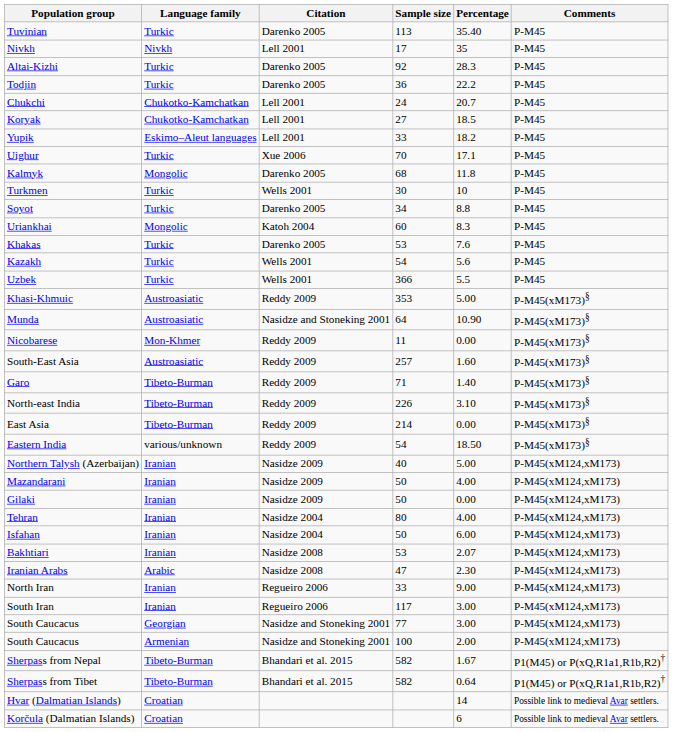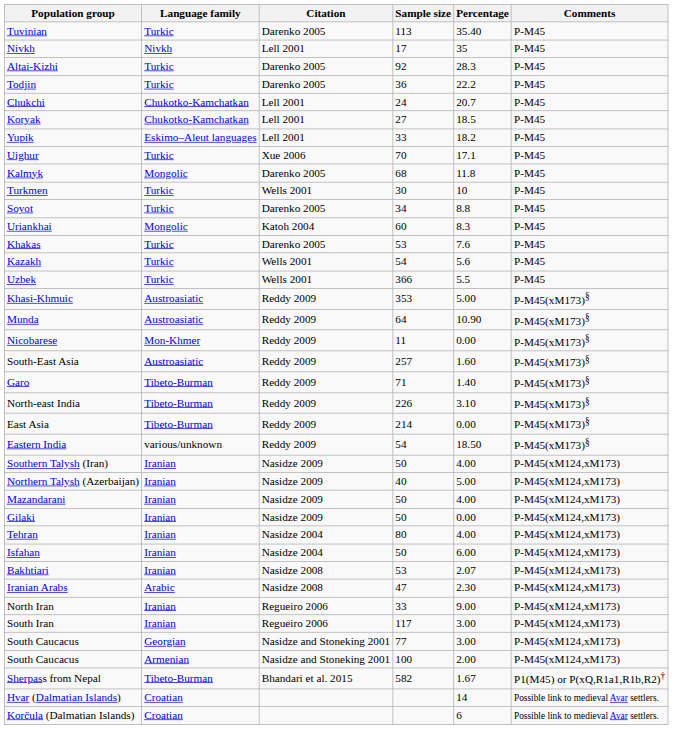 <table class="wikitable sortable" data-sort-type=number>
 <tr>
 <th>Population group</th>
 <th>Language family</th>
 <th>Citation</th>
 <th>Sample size</th>
 <th>Percentage</th>
 <th>Comments</th>
 </tr>
 <tr>
 <td><a href='#'>Tuvinian</a></td>
 <td><a href='#'>Turkic</a></td>
 <td>Darenko 2005</td>
 <td>113</td>
 <td>35.40</td>
 <td>P-M45</td>
 </tr>
 <tr>
 <td><a href='#'>Nivkh</a></td>
 <td><a href='#'>Nivkh</a></td>
 <td>Lell 2001</td>
 <td>17</td>
 <td>35</td>
 <td>P-M45</td>
 </tr>
 <tr>
 <td><a href='#'>Altai-Kizhi</a></td>
 <td><a href='#'>Turkic</a></td>
 <td>Darenko 2005</td>
 <td>92</td>
 <td>28.3</td>
 <td>P-M45</td>
 </tr>
 <tr>
 <td><a href='#'>Todjin</a></td>
 <td><a href='#'>Turkic</a></td>
 <td>Darenko 2005</td>
 <td>36</td>
 <td>22.2</td>
 <td>P-M45</td>
 </tr>
 <tr>
 <td><a href='#'>Chukchi</a></td>
 <td><a href='#'>Chukotko-Kamchatkan</a></td>
 <td>Lell 2001</td>
 <td>24</td>
 <td>20.7</td>
 <td>P-M45</td>
 </tr>
 <tr>
 <td><a href='#'>Koryak</a></td>
 <td><a href='#'>Chukotko-Kamchatkan</a></td>
 <td>Lell 2001</td>
 <td>27</td>
 <td>18.5</td>
 <td>P-M45</td>
 </tr>
 <tr>
 <td><a href='#'>Yupik</a></td>
 <td><a href='#'>Eskimo–Aleut languages</a></td>
 <td>Lell 2001</td>
 <td>33</td>
 <td>18.2</td>
 <td>P-M45</td>
 </tr>
 <tr>
 <td><a href='#'>Uighur</a></td>
 <td><a href='#'>Turkic</a></td>
 <td>Xue 2006</td>
 <td>70</td>
 <td>17.1</td>
 <td>P-M45</td>
 </tr>
 <tr>
 <td><a href='#'>Kalmyk</a></td>
 <td><a href='#'>Mongolic</a></td>
 <td>Darenko 2005</td>
 <td>68</td>
 <td>11.8</td>
 <td>P-M45</td>
 </tr>
 <tr>
 <td><a href='#'>Turkmen</a></td>
 <td><a href='#'>Turkic</a></td>
 <td>Wells 2001</td>
 <td>30</td>
 <td>10</td>
 <td>P-M45</td>
 </tr>
 <tr>
 <td><a href='#'>Soyot</a></td>
 <td><a href='#'>Turkic</a></td>
 <td>Darenko 2005</td>
 <td>34</td>
 <td>8.8</td>
 <td>P-M45</td>
 </tr>
 <tr>
 <td><a href='#'>Uriankhai</a></td>
 <td><a href='#'>Mongolic</a></td>
 <td>Katoh 2004</td>
 <td>60</td>
 <td>8.3</td>
 <td>P-M45</td>
 </tr>
 <tr>
 <td><a href='#'>Khakas</a></td>
 <td><a href='#'>Turkic</a></td>
 <td>Darenko 2005</td>
 <td>53</td>
 <td>7.6</td>
 <td>P-M45</td>
 </tr>
 <tr>
 <td><a href='#'>Kazakh</a></td>
 <td><a href='#'>Turkic</a></td>
 <td>Wells 2001</td>
 <td>54</td>
 <td>5.6</td>
 <td>P-M45</td>
 </tr>
 <tr>
 <td><a href='#'>Uzbek</a></td>
 <td><a href='#'>Turkic</a></td>
 <td>Wells 2001</td>
 <td>366</td>
 <td>5.5</td>
 <td>P-M45</td>
 </tr>
 <tr>
 <td><a href='#'>Khasi-Khmuic</a></td>
 <td><a href='#'>Austroasiatic</a></td>
 <td>Reddy 2009</td>
 <td>353</td>
 <td>5.00</td>
 <td>P-M45(xM173)<sup>§</sup></td>
 </tr>
 <tr>
 <td><a href='#'>Munda</a></td>
 <td><a href='#'>Austroasiatic</a></td>
-<td>Nasidze and Stoneking 2001</td>
+<td>Reddy 2009</td>
 <td>64</td>
 <td>10.90</td>
 <td>P-M45(xM173)<sup>§</sup></td>
 </tr>
 <tr>
 <td><a href='#'>Nicobarese</a></td>
 <td><a href='#'>Mon-Khmer</a></td>
 <td>Reddy 2009</td>
 <td>11</td>
 <td>0.00</td>
 <td>P-M45(xM173)<sup>§</sup></td>
 </tr>
 <tr>
 <td>South-East Asia</td>
 <td><a href='#'>Austroasiatic</a></td>
 <td>Reddy 2009</td>
 <td>257</td>
 <td>1.60</td>
 <td>P-M45(xM173)<sup>§</sup></td>
 </tr>
 <tr>
 <td><a href='#'>Garo</a></td>
 <td><a href='#'>Tibeto-Burman</a></td>
 <td>Reddy 2009</td>
 <td>71</td>
 <td>1.40</td>
 <td>P-M45(xM173)<sup>§</sup></td>
 </tr>
 <tr>
 <td>North-east India</td>
 <td><a href='#'>Tibeto-Burman</a></td>
 <td>Reddy 2009</td>
 <td>226</td>
 <td>3.10</td>
 <td>P-M45(xM173)<sup>§</sup></td>
 </tr>
 <tr>
 <td>East Asia</td>
 <td><a href='#'>Tibeto-Burman</a></td>
 <td>Reddy 2009</td>
 <td>214</td>
 <td>0.00</td>
 <td>P-M45(xM173)<sup>§</sup></td>
 </tr>
 <tr>
 <td><a href='#'>Eastern India</a></td>
 <td>various/unknown</td>
 <td>Reddy 2009</td>
 <td>54</td>
 <td>18.50</td>
 <td>P-M45(xM173)<sup>§</sup></td>
+</tr>
+<tr>
+<td><a href='#'>Southern Talysh</a> (Iran)</td>
+<td><a href='#'>Iranian</a></td>
+<td>Nasidze 2009</td>
+<td>50</td>
+<td>4.00</td>
+<td>P-M45(xM124,xM173)</td>
 </tr>
 <tr>
 <td><a href='#'>Northern Talysh</a> (Azerbaijan)</td>
 <td><a href='#'>Iranian</a></td>
 <td>Nasidze 2009</td>
 <td>40</td>
 <td>5.00</td>
 <td>P-M45(xM124,xM173)</td>
 </tr>
 <tr>
 <td><a href='#'>Mazandarani</a></td>
 <td><a href='#'>Iranian</a></td>
 <td>Nasidze 2009</td>
 <td>50</td>
 <td>4.00</td>
 <td>P-M45(xM124,xM173)</td>
 </tr>
 <tr>
 <td><a href='#'>Gilaki</a></td>
 <td><a href='#'>Iranian</a></td>
 <td>Nasidze 2009</td>
 <td>50</td>
 <td>0.00</td>
 <td>P-M45(xM124,xM173)</td>
 </tr>
 <tr>
 <td><a href='#'>Tehran</a></td>
 <td><a href='#'>Iranian</a></td>
 <td>Nasidze 2004</td>
 <td>80</td>
 <td>4.00</td>
 <td>P-M45(xM124,xM173)</td>
 </tr>
 <tr>
 <td><a href='#'>Isfahan</a></td>
 <td><a href='#'>Iranian</a></td>
 <td>Nasidze 2004</td>
 <td>50</td>
 <td>6.00</td>
 <td>P-M45(xM124,xM173)</td>
 </tr>
 <tr>
 <td><a href='#'>Bakhtiari</a></td>
 <td><a href='#'>Iranian</a></td>
 <td>Nasidze 2008</td>
 <td>53</td>
 <td>2.07</td>
 <td>P-M45(xM124,xM173)</td>
 </tr>
 <tr>
 <td><a href='#'>Iranian Arabs</a></td>
 <td><a href='#'>Arabic</a></td>
 <td>Nasidze 2008</td>
 <td>47</td>
 <td>2.30</td>
 <td>P-M45(xM124,xM173)</td>
 </tr>
 <tr>
 <td>North Iran</td>
 <td><a href='#'>Iranian</a></td>
 <td>Regueiro 2006</td>
 <td>33</td>
 <td>9.00</td>
 <td>P-M45(xM124,xM173)</td>
 </tr>
 <tr>
 <td>South Iran</td>
 <td><a href='#'>Iranian</a></td>
 <td>Regueiro 2006</td>
 <td>117</td>
 <td>3.00</td>
 <td>P-M45(xM124,xM173)</td>
 </tr>
 <tr>
 <td>South Caucacus</td>
 <td><a href='#'>Georgian</a></td>
 <td>Nasidze and Stoneking 2001</td>
 <td>77</td>
 <td>3.00</td>
 <td>P-M45(xM124,xM173)</td>
 </tr>
 <tr>
 <td>South Caucacus</td>
 <td><a href='#'>Armenian</a></td>
 <td>Nasidze and Stoneking 2001</td>
 <td>100</td>
 <td>2.00</td>
 <td>P-M45(xM124,xM173)</td>
 </tr>
 <tr>
 <td><a href='#'>Sherpas</a>s from Nepal</td>
 <td><a href='#'>Tibeto-Burman</a></td>
 <td>Bhandari et al. 2015</td>
 <td>582</td>
 <td>1.67</td>
 <td>P1(M45) or P(xQ,R1a1,R1b,R2)<sup>†</sup></td>
 </tr>
 <tr>
-<td><a href='#'>Sherpas</a>s from Tibet</td>
-<td><a href='#'>Tibeto-Burman</a></td>
-<td>Bhandari et al. 2015</td>
-<td>582</td>
-<td>0.64</td>
-<td>P1(M45) or P(xQ,R1a1,R1b,R2)<sup>†</sup></td>
-</tr>
-<tr>
 <td><a href='#'>Hvar</a> (<a href='#'>Dalmatian Islands</a>)</td>
 <td><a href='#'>Croatian</a></td>
 <td></td>
 <td></td>
 <td>14</td>
 <td><small> Possible link to medieval <a href='#'>Avar</a> settlers.</small></td>
 </tr>
 <tr>
 <td><a href='#'>Korčula</a> (Dalmatian Islands)</td>
 <td><a href='#'>Croatian</a></td>
 <td></td>
 <td></td>
 <td>6</td>
 <td><small> Possible link to medieval <a href='#'>Avar</a> settlers.</small></td>
 </tr>
 </table>
